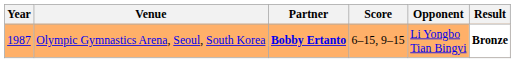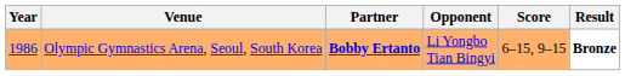 <table class="sortable wikitable" style="font-size: 90%">
 <tr>
 <th>Year</th>
 <th>Venue</th>
 <th>Partner</th>
+<th>Opponent</th>
 <th>Score</th>
-<th>Opponent</th>
 <th>Result</th>
 </tr>
 <tr style="background:#FFB069">
-<td align="center"><a href='#'>1987</a></td>
+<td align="center"><a href='#'>1986</a></td>
 <td align="left"><a href='#'>Olympic Gymnastics Arena</a>, <a href='#'>Seoul</a>, <a href='#'>South Korea</a></td>
 <td align="left"><strong> <a href='#'>Bobby Ertanto</a></strong></td>
+<td align="left"> <a href='#'>Li Yongbo</a> <br>  <a href='#'>Tian Bingyi</a></td>
 <td align="left">6–15, 9–15</td>
-<td align="left"> <a href='#'>Li Yongbo</a> <br>  <a href='#'>Tian Bingyi</a></td>
 <td style="text-align:left; background:white"> <strong>Bronze</strong></td>
 </tr>
 </table>
